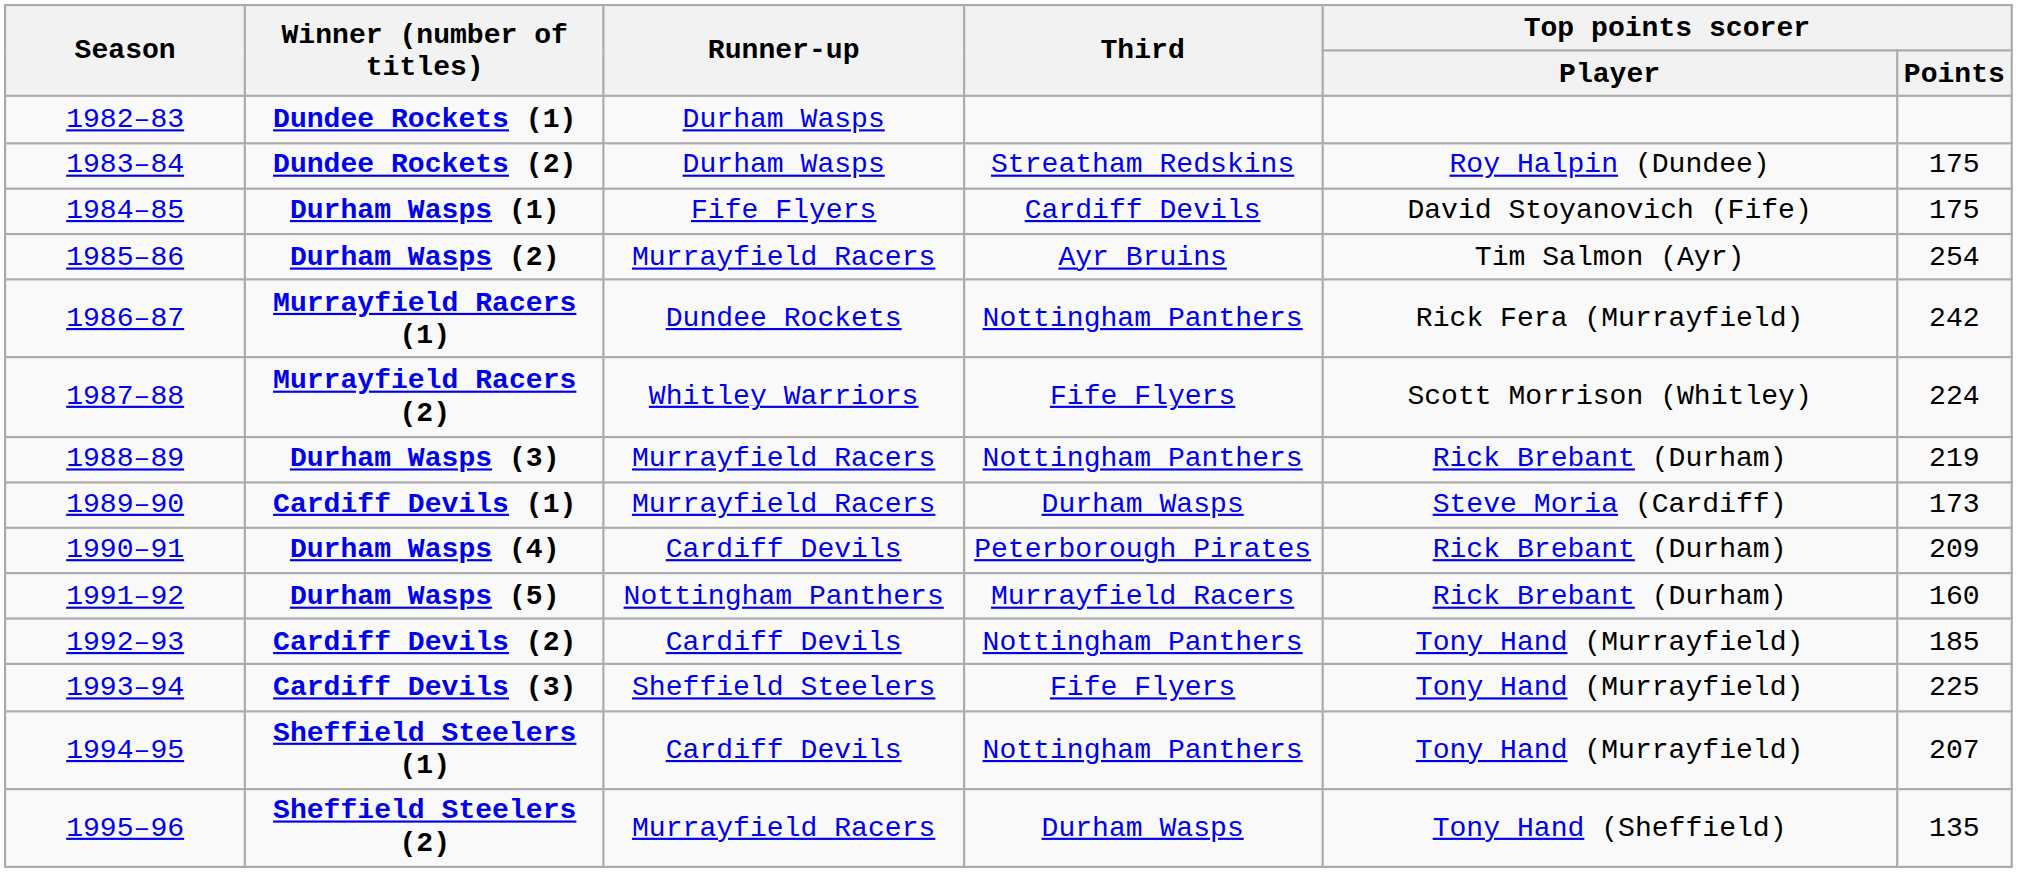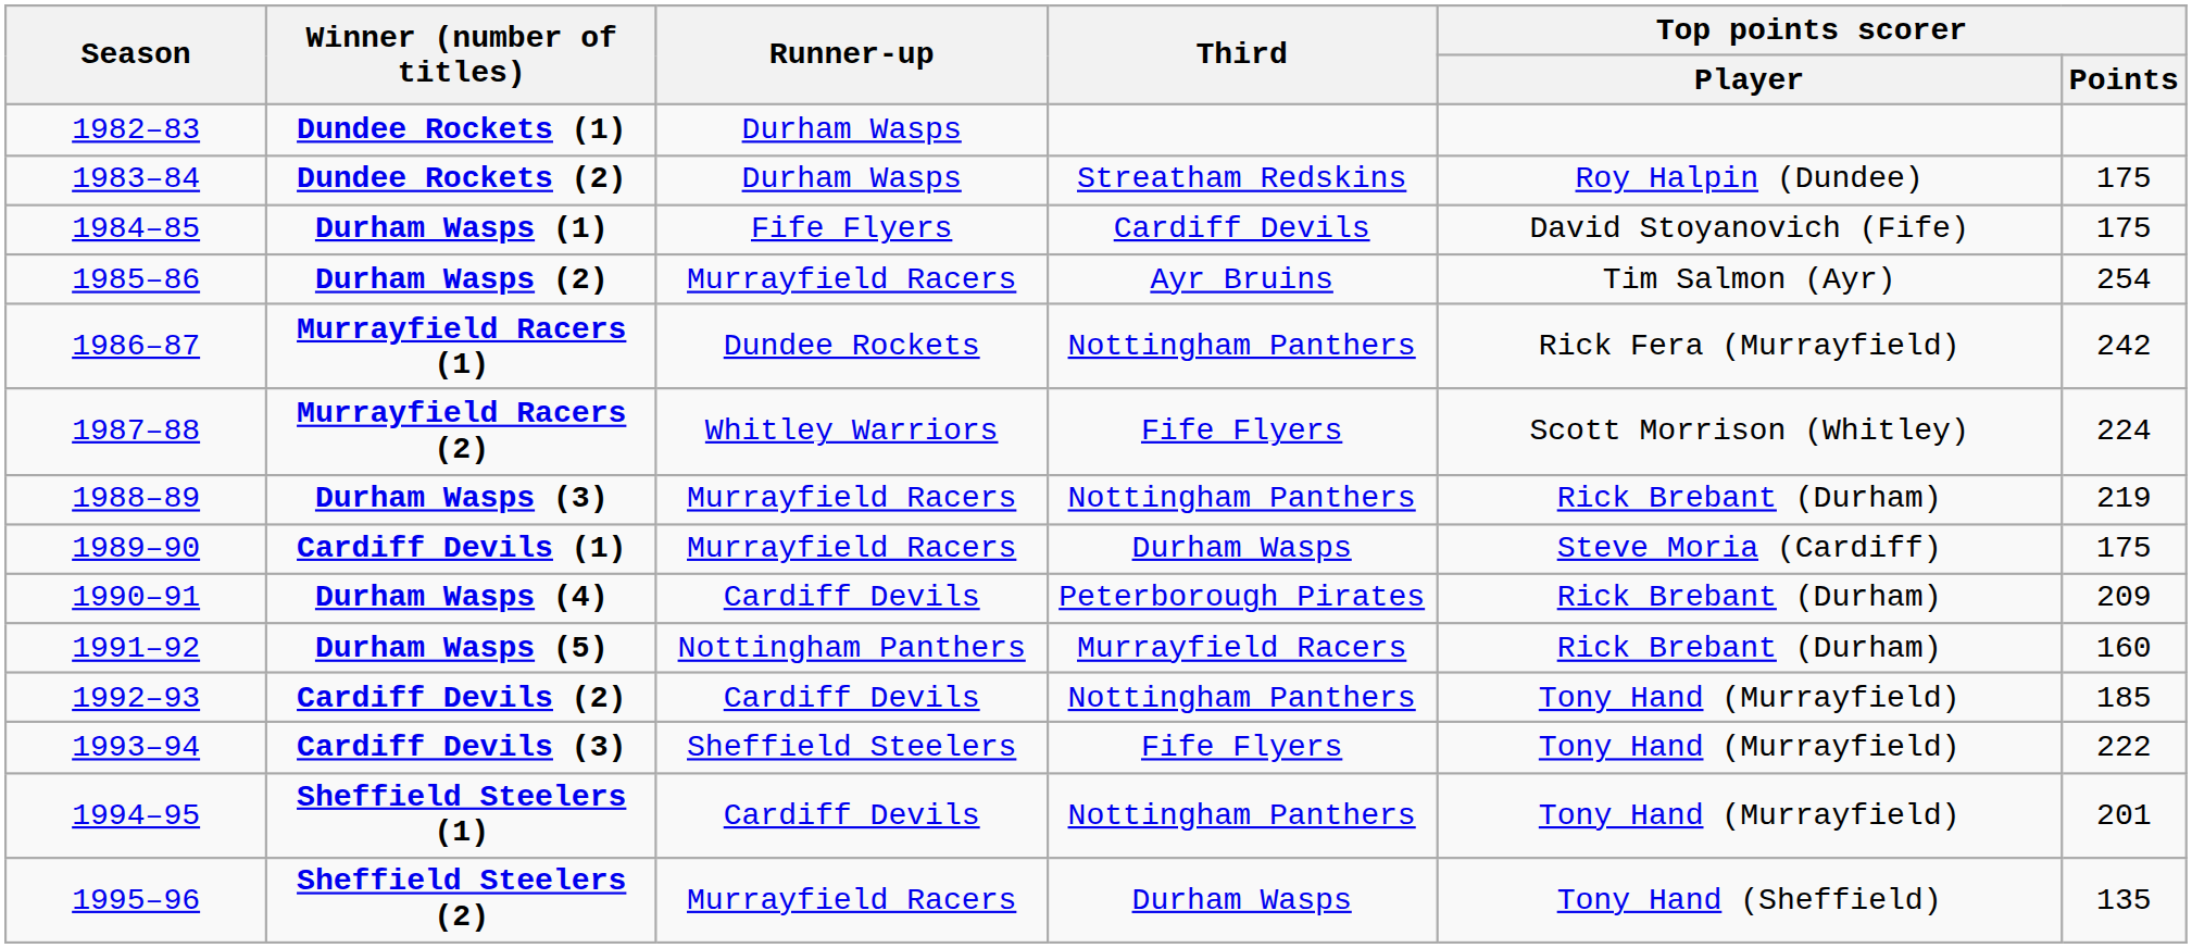 <table class="wikitable" style="text-align: center;">
 <tr>
 <th rowspan=2 width=105>Season</th>
 <th rowspan=2 width=160>Winner (number of titles)</th>
 <th rowspan=2 width=160>Runner-up</th>
 <th rowspan=2 width=160>Third</th>
 <th colspan=2>Top points scorer</th>
 </tr>
 <tr>
 <th width=260>Player</th>
 <th>Points</th>
 </tr>
 <tr>
 <td><a href='#'>1982–83</a></td>
 <td><strong><a href='#'>Dundee Rockets</a> (1)</strong></td>
 <td><a href='#'>Durham Wasps</a></td>
 <td></td>
 <td></td>
 <td></td>
 </tr>
 <tr>
 <td><a href='#'>1983–84</a></td>
 <td><strong><a href='#'>Dundee Rockets</a> (2)</strong></td>
 <td><a href='#'>Durham Wasps</a></td>
 <td><a href='#'>Streatham Redskins</a></td>
 <td><a href='#'>Roy Halpin</a> (Dundee)</td>
 <td>175</td>
 </tr>
 <tr>
 <td><a href='#'>1984–85</a></td>
 <td><strong><a href='#'>Durham Wasps</a> (1)</strong></td>
 <td><a href='#'>Fife Flyers</a></td>
 <td><a href='#'>Cardiff Devils</a></td>
 <td>David Stoyanovich (Fife)</td>
 <td>175</td>
 </tr>
 <tr>
 <td><a href='#'>1985–86</a></td>
 <td><strong><a href='#'>Durham Wasps</a> (2)</strong></td>
 <td><a href='#'>Murrayfield Racers</a></td>
 <td><a href='#'>Ayr Bruins</a></td>
 <td>Tim Salmon (Ayr)</td>
 <td>254</td>
 </tr>
 <tr>
 <td><a href='#'>1986–87</a></td>
 <td><strong><a href='#'>Murrayfield Racers</a> (1)</strong></td>
 <td><a href='#'>Dundee Rockets</a></td>
 <td><a href='#'>Nottingham Panthers</a></td>
 <td>Rick Fera (Murrayfield)</td>
 <td>242</td>
 </tr>
 <tr>
 <td><a href='#'>1987–88</a></td>
 <td><strong><a href='#'>Murrayfield Racers</a> (2)</strong></td>
 <td><a href='#'>Whitley Warriors</a></td>
 <td><a href='#'>Fife Flyers</a></td>
 <td>Scott Morrison (Whitley)</td>
 <td>224</td>
 </tr>
 <tr>
 <td><a href='#'>1988–89</a></td>
 <td><strong><a href='#'>Durham Wasps</a> (3)</strong></td>
 <td><a href='#'>Murrayfield Racers</a></td>
 <td><a href='#'>Nottingham Panthers</a></td>
 <td><a href='#'>Rick Brebant</a> (Durham)</td>
 <td>219</td>
 </tr>
 <tr>
 <td><a href='#'>1989–90</a></td>
 <td><strong><a href='#'>Cardiff Devils</a> (1)</strong></td>
 <td><a href='#'>Murrayfield Racers</a></td>
 <td><a href='#'>Durham Wasps</a></td>
 <td><a href='#'>Steve Moria</a> (Cardiff)</td>
-<td>173</td>
+<td>175</td>
 </tr>
 <tr>
 <td><a href='#'>1990–91</a></td>
 <td><strong><a href='#'>Durham Wasps</a> (4)</strong></td>
 <td><a href='#'>Cardiff Devils</a></td>
 <td><a href='#'>Peterborough Pirates</a></td>
 <td><a href='#'>Rick Brebant</a> (Durham)</td>
 <td>209</td>
 </tr>
 <tr>
 <td><a href='#'>1991–92</a></td>
 <td><strong><a href='#'>Durham Wasps</a> (5)</strong></td>
 <td><a href='#'>Nottingham Panthers</a></td>
 <td><a href='#'>Murrayfield Racers</a></td>
 <td><a href='#'>Rick Brebant</a> (Durham)</td>
 <td>160</td>
 </tr>
 <tr>
 <td><a href='#'>1992–93</a></td>
 <td><strong><a href='#'>Cardiff Devils</a> (2)</strong></td>
 <td><a href='#'>Cardiff Devils</a></td>
 <td><a href='#'>Nottingham Panthers</a></td>
 <td><a href='#'>Tony Hand</a> (Murrayfield)</td>
 <td>185</td>
 </tr>
 <tr>
 <td><a href='#'>1993–94</a></td>
 <td><strong><a href='#'>Cardiff Devils</a> (3)</strong></td>
 <td><a href='#'>Sheffield Steelers</a></td>
 <td><a href='#'>Fife Flyers</a></td>
 <td><a href='#'>Tony Hand</a> (Murrayfield)</td>
-<td>225</td>
+<td>222</td>
 </tr>
 <tr>
 <td><a href='#'>1994–95</a></td>
 <td><strong><a href='#'>Sheffield Steelers</a> (1)</strong></td>
 <td><a href='#'>Cardiff Devils</a></td>
 <td><a href='#'>Nottingham Panthers</a></td>
 <td><a href='#'>Tony Hand</a> (Murrayfield)</td>
-<td>207</td>
+<td>201</td>
 </tr>
 <tr>
 <td><a href='#'>1995–96</a></td>
 <td><strong><a href='#'>Sheffield Steelers</a> (2)</strong></td>
 <td><a href='#'>Murrayfield Racers</a></td>
 <td><a href='#'>Durham Wasps</a></td>
 <td><a href='#'>Tony Hand</a> (Sheffield)</td>
 <td>135</td>
 </tr>
 </table>
